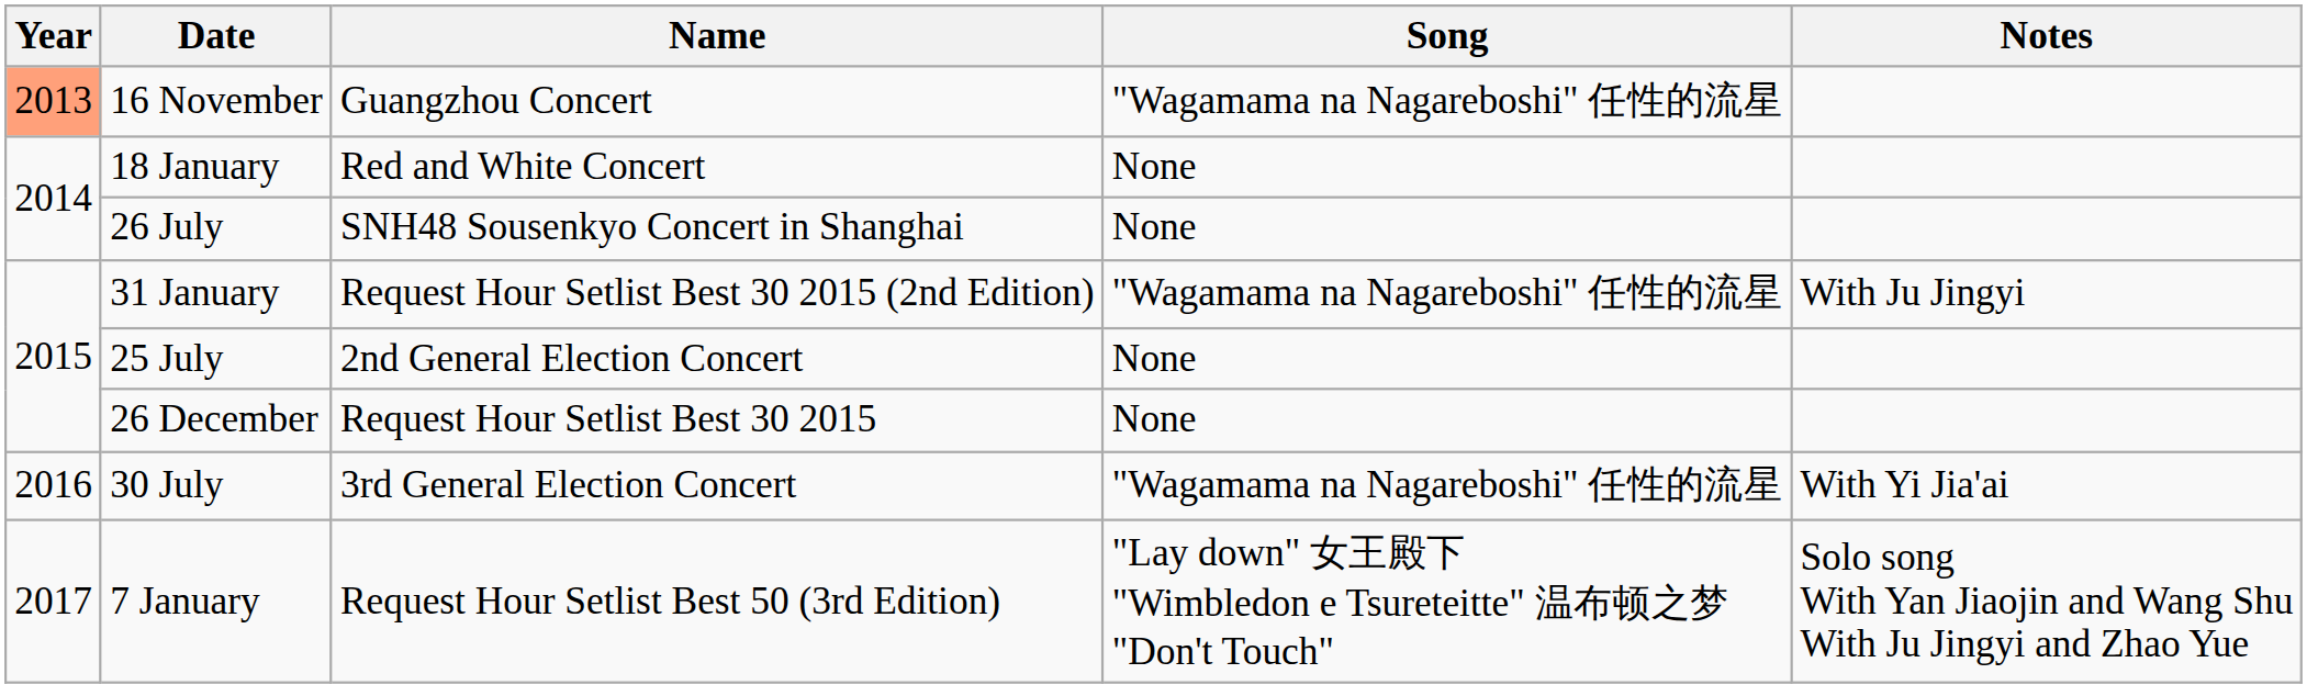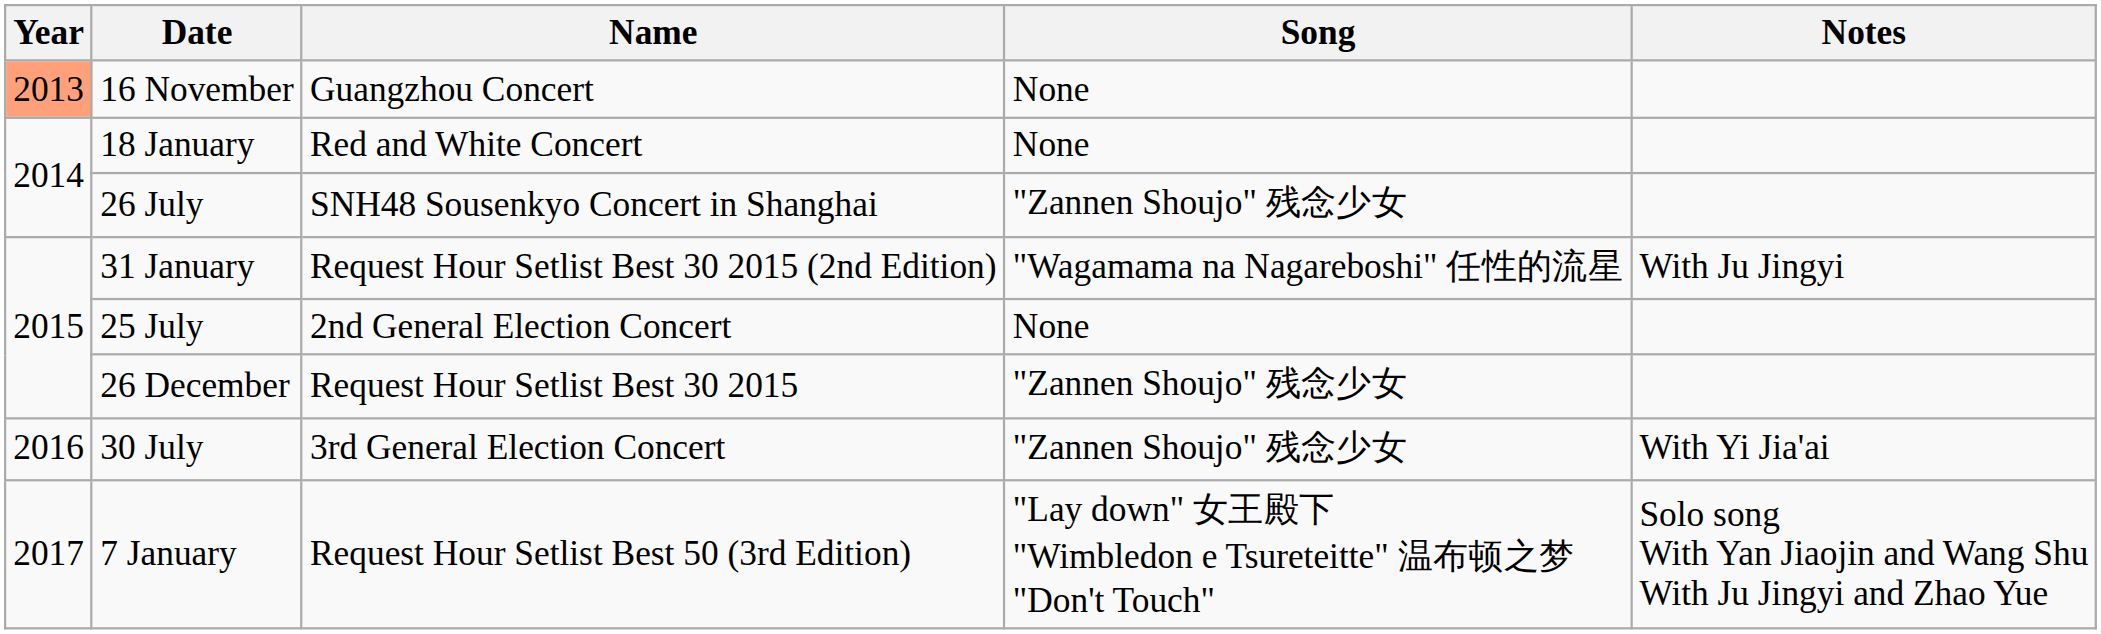 <table class="wikitable">
 <tr>
 <th>Year</th>
 <th>Date</th>
 <th>Name</th>
 <th>Song</th>
 <th>Notes</th>
 </tr>
 <tr>
 <td style="background: lightsalmon;">2013</td>
 <td>16 November</td>
 <td>Guangzhou Concert</td>
-<td>"Wagamama na Nagareboshi" 任性的流星</td>
+<td>None</td>
 <td></td>
 </tr>
 <tr>
 <td rowspan="2">2014</td>
 <td>18 January</td>
 <td>Red and White Concert</td>
 <td>None</td>
 <td></td>
 </tr>
 <tr>
 <td>26 July</td>
 <td>SNH48 Sousenkyo Concert in Shanghai</td>
-<td>None</td>
+<td>"Zannen Shoujo" 残念少女</td>
 <td></td>
 </tr>
 <tr>
 <td rowspan="3">2015</td>
 <td>31 January</td>
 <td>Request Hour Setlist Best 30 2015 (2nd Edition)</td>
 <td>"Wagamama na Nagareboshi" 任性的流星</td>
 <td>With Ju Jingyi</td>
 </tr>
 <tr>
 <td>25 July</td>
 <td>2nd General Election Concert</td>
 <td>None</td>
 <td></td>
 </tr>
 <tr>
 <td>26 December</td>
 <td>Request Hour Setlist Best 30 2015</td>
-<td>None</td>
+<td>"Zannen Shoujo" 残念少女</td>
 <td></td>
 </tr>
 <tr>
 <td>2016</td>
 <td>30 July</td>
 <td>3rd General Election Concert</td>
-<td>"Wagamama na Nagareboshi" 任性的流星</td>
+<td>"Zannen Shoujo" 残念少女</td>
 <td>With Yi Jia'ai</td>
 </tr>
 <tr>
 <td>2017</td>
 <td>7 January</td>
 <td>Request Hour Setlist Best 50 (3rd Edition)</td>
 <td>"Lay down" 女王殿下 <br> "Wimbledon e Tsureteitte" 温布顿之梦 <br> "Don't Touch"</td>
 <td>Solo song <br> With Yan Jiaojin and Wang Shu <br> With Ju Jingyi and Zhao Yue</td>
 </tr>
 </table>
